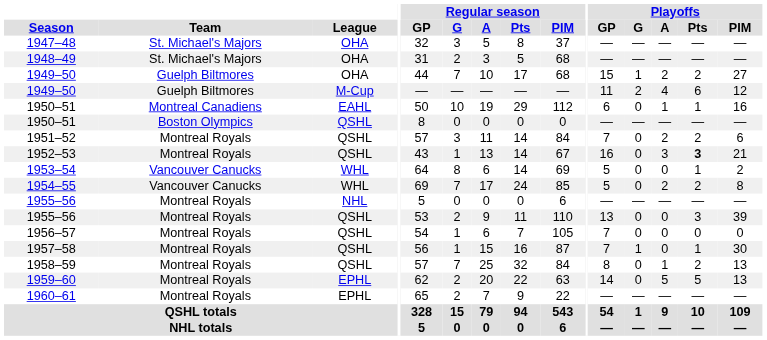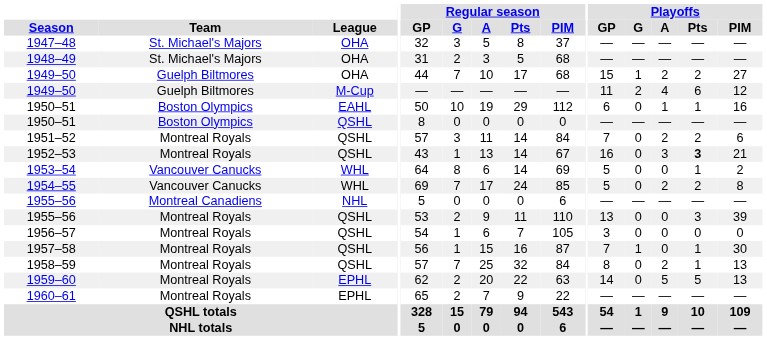 <table border="0" cellpadding="1" cellspacing="0" style="text-align:center; width:60em">
 <tr bgcolor="#e0e0e0">
 <th colspan="3" bgcolor="#ffffff"></th>
 <th rowspan="100" bgcolor="#ffffff"></th>
 <th colspan="5"><a href='#'>Regular season</a></th>
 <th rowspan="100" bgcolor="#ffffff"></th>
 <th colspan="5"><a href='#'>Playoffs</a></th>
 </tr>
 <tr bgcolor="#e0e0e0">
 <th><a href='#'>Season</a></th>
 <th>Team</th>
 <th>League</th>
 <th>GP</th>
 <th><a href='#'>G</a></th>
 <th><a href='#'>A</a></th>
 <th><a href='#'>Pts</a></th>
 <th><a href='#'>PIM</a></th>
 <th>GP</th>
 <th>G</th>
 <th>A</th>
 <th>Pts</th>
 <th>PIM</th>
 </tr>
 <tr>
 <td><a href='#'>1947–48</a></td>
 <td><a href='#'>St. Michael's Majors</a></td>
 <td><a href='#'>OHA</a></td>
 <td>32</td>
 <td>3</td>
 <td>5</td>
 <td>8</td>
 <td>37</td>
 <td>—</td>
 <td>—</td>
 <td>—</td>
 <td>—</td>
 <td>—</td>
 </tr>
 <tr bgcolor="#f0f0f0">
 <td><a href='#'>1948–49</a></td>
 <td>St. Michael's Majors</td>
 <td>OHA</td>
 <td>31</td>
 <td>2</td>
 <td>3</td>
 <td>5</td>
 <td>68</td>
 <td>—</td>
 <td>—</td>
 <td>—</td>
 <td>—</td>
 <td>—</td>
 </tr>
 <tr>
 <td><a href='#'>1949–50</a></td>
 <td><a href='#'>Guelph Biltmores</a></td>
 <td>OHA</td>
 <td>44</td>
 <td>7</td>
 <td>10</td>
 <td>17</td>
 <td>68</td>
 <td>15</td>
 <td>1</td>
 <td>2</td>
 <td>2</td>
 <td>27</td>
 </tr>
 <tr bgcolor="#f0f0f0">
 <td><a href='#'>1949–50</a></td>
 <td>Guelph Biltmores</td>
 <td><a href='#'>M-Cup</a></td>
 <td>—</td>
 <td>—</td>
 <td>—</td>
 <td>—</td>
 <td>—</td>
 <td>11</td>
 <td>2</td>
 <td>4</td>
 <td>6</td>
 <td>12</td>
 </tr>
 <tr>
 <td>1950–51</td>
-<td><a href='#'>Montreal Canadiens</a></td>
+<td><a href='#'>Boston Olympics</a></td>
 <td><a href='#'>EAHL</a></td>
 <td>50</td>
 <td>10</td>
 <td>19</td>
 <td>29</td>
 <td>112</td>
 <td>6</td>
 <td>0</td>
 <td>1</td>
 <td>1</td>
 <td>16</td>
 </tr>
 <tr bgcolor="#f0f0f0">
 <td>1950–51</td>
 <td><a href='#'>Boston Olympics</a></td>
 <td><a href='#'>QSHL</a></td>
 <td>8</td>
 <td>0</td>
 <td>0</td>
 <td>0</td>
 <td>0</td>
 <td>—</td>
 <td>—</td>
 <td>—</td>
 <td>—</td>
 <td>—</td>
 </tr>
 <tr>
 <td>1951–52</td>
 <td>Montreal Royals</td>
 <td>QSHL</td>
 <td>57</td>
 <td>3</td>
 <td>11</td>
 <td>14</td>
 <td>84</td>
 <td>7</td>
 <td>0</td>
 <td>2</td>
 <td>2</td>
 <td>6</td>
 </tr>
 <tr bgcolor="#f0f0f0">
 <td>1952–53</td>
 <td>Montreal Royals</td>
 <td>QSHL</td>
 <td>43</td>
 <td>1</td>
 <td>13</td>
 <td>14</td>
 <td>67</td>
 <td>16</td>
 <td>0</td>
 <td>3</td>
 <td><strong>3</strong></td>
 <td>21</td>
 </tr>
 <tr>
 <td><a href='#'>1953–54</a></td>
 <td><a href='#'>Vancouver Canucks</a></td>
 <td><a href='#'>WHL</a></td>
 <td>64</td>
 <td>8</td>
 <td>6</td>
 <td>14</td>
 <td>69</td>
 <td>5</td>
 <td>0</td>
 <td>0</td>
 <td>1</td>
 <td>2</td>
 </tr>
 <tr bgcolor="#f0f0f0">
 <td><a href='#'>1954–55</a></td>
 <td>Vancouver Canucks</td>
 <td>WHL</td>
 <td>69</td>
 <td>7</td>
 <td>17</td>
 <td>24</td>
 <td>85</td>
 <td>5</td>
 <td>0</td>
 <td>2</td>
 <td>2</td>
 <td>8</td>
 </tr>
 <tr>
 <td><a href='#'>1955–56</a></td>
-<td>Montreal Royals</td>
+<td><a href='#'>Montreal Canadiens</a></td>
 <td><a href='#'>NHL</a></td>
 <td>5</td>
 <td>0</td>
 <td>0</td>
 <td>0</td>
 <td>6</td>
 <td>—</td>
 <td>—</td>
 <td>—</td>
 <td>—</td>
 <td>—</td>
 </tr>
 <tr bgcolor="#f0f0f0">
 <td>1955–56</td>
 <td>Montreal Royals</td>
 <td>QSHL</td>
 <td>53</td>
 <td>2</td>
 <td>9</td>
 <td>11</td>
 <td>110</td>
 <td>13</td>
 <td>0</td>
 <td>0</td>
 <td>3</td>
 <td>39</td>
 </tr>
 <tr>
 <td>1956–57</td>
 <td>Montreal Royals</td>
 <td>QSHL</td>
 <td>54</td>
 <td>1</td>
 <td>6</td>
 <td>7</td>
 <td>105</td>
-<td>7</td>
+<td>3</td>
 <td>0</td>
 <td>0</td>
 <td>0</td>
 <td>0</td>
 </tr>
 <tr bgcolor="#f0f0f0">
 <td>1957–58</td>
 <td>Montreal Royals</td>
 <td>QSHL</td>
 <td>56</td>
 <td>1</td>
 <td>15</td>
 <td>16</td>
 <td>87</td>
 <td>7</td>
 <td>1</td>
 <td>0</td>
 <td>1</td>
 <td>30</td>
 </tr>
 <tr>
 <td>1958–59</td>
 <td>Montreal Royals</td>
 <td>QSHL</td>
 <td>57</td>
 <td>7</td>
 <td>25</td>
 <td>32</td>
 <td>84</td>
 <td>8</td>
 <td>0</td>
+<td>2</td>
 <td>1</td>
-<td>2</td>
 <td>13</td>
 </tr>
 <tr bgcolor="#f0f0f0">
 <td><a href='#'>1959–60</a></td>
 <td>Montreal Royals</td>
 <td><a href='#'>EPHL</a></td>
 <td>62</td>
 <td>2</td>
 <td>20</td>
 <td>22</td>
 <td>63</td>
 <td>14</td>
 <td>0</td>
 <td>5</td>
 <td>5</td>
 <td>13</td>
 </tr>
 <tr>
 <td><a href='#'>1960–61</a></td>
 <td>Montreal Royals</td>
 <td>EPHL</td>
 <td>65</td>
 <td>2</td>
 <td>7</td>
 <td>9</td>
 <td>22</td>
 <td>—</td>
 <td>—</td>
 <td>—</td>
 <td>—</td>
 <td>—</td>
 </tr>
 <tr bgcolor="#e0e0e0">
 <th colspan="3">QSHL totals</th>
 <th>328</th>
 <th>15</th>
 <th>79</th>
 <th>94</th>
 <th>543</th>
 <th>54</th>
 <th>1</th>
 <th>9</th>
 <th>10</th>
 <th>109</th>
 </tr>
 <tr bgcolor="#e0e0e0">
 <th colspan="3">NHL totals</th>
 <th>5</th>
 <th>0</th>
 <th>0</th>
 <th>0</th>
 <th>6</th>
 <th>—</th>
 <th>—</th>
 <th>—</th>
 <th>—</th>
 <th>—</th>
 </tr>
 </table>
